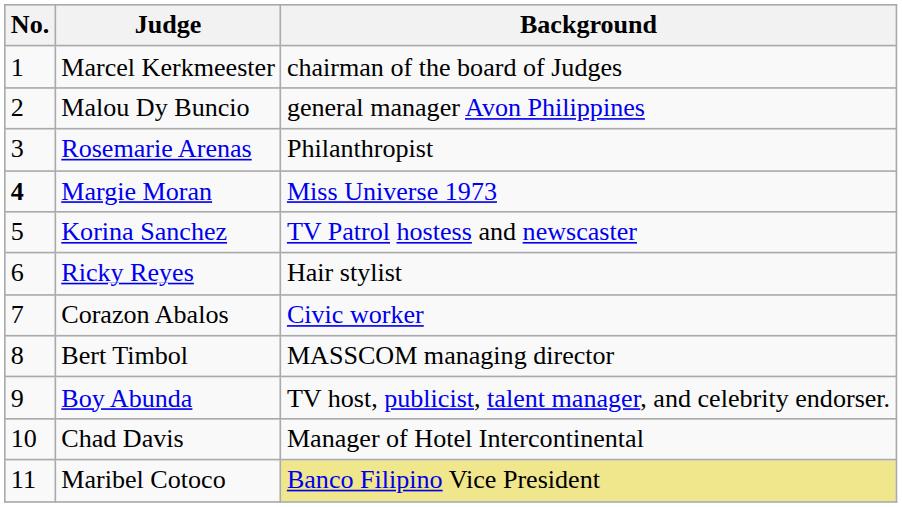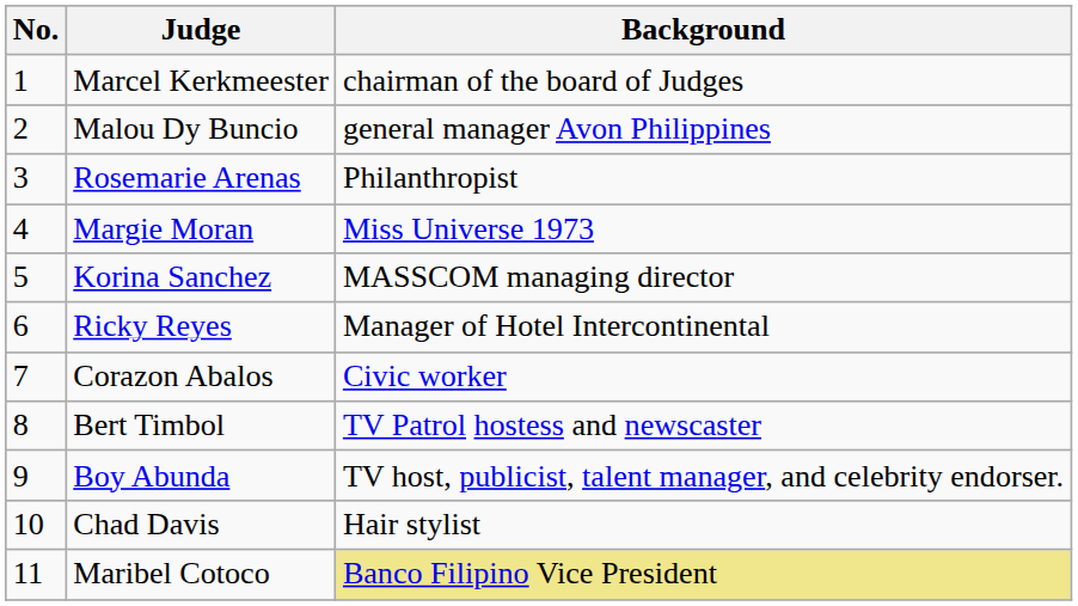 <table class="wikitable sortable">
 <tr>
 <th>No.</th>
 <th>Judge</th>
 <th>Background</th>
 </tr>
 <tr>
 <td>1</td>
 <td>Marcel Kerkmeester</td>
 <td>chairman of the board of Judges</td>
 </tr>
 <tr>
 <td>2</td>
 <td>Malou Dy Buncio</td>
 <td>general manager <a href='#'>Avon Philippines</a></td>
 </tr>
 <tr>
 <td>3</td>
 <td><a href='#'>Rosemarie Arenas</a></td>
 <td>Philanthropist</td>
 </tr>
 <tr>
-<td><strong>4</strong></td>
+<td>4</td>
 <td><a href='#'>Margie Moran</a></td>
 <td><a href='#'>Miss Universe 1973</a></td>
 </tr>
 <tr>
 <td>5</td>
 <td><a href='#'>Korina Sanchez</a></td>
-<td><a href='#'>TV Patrol</a> <a href='#'>hostess</a> and <a href='#'>newscaster</a></td>
+<td>MASSCOM managing director</td>
 </tr>
 <tr>
 <td>6</td>
 <td><a href='#'>Ricky Reyes</a></td>
-<td>Hair stylist</td>
+<td>Manager of Hotel Intercontinental</td>
 </tr>
 <tr>
 <td>7</td>
 <td>Corazon Abalos</td>
 <td><a href='#'>Civic worker</a></td>
 </tr>
 <tr>
 <td>8</td>
 <td>Bert Timbol</td>
-<td>MASSCOM managing director</td>
+<td><a href='#'>TV Patrol</a> <a href='#'>hostess</a> and <a href='#'>newscaster</a></td>
 </tr>
 <tr>
 <td>9</td>
 <td><a href='#'>Boy Abunda</a></td>
 <td>TV host, <a href='#'>publicist</a>, <a href='#'>talent manager</a>, and celebrity endorser.</td>
 </tr>
 <tr>
 <td>10</td>
 <td>Chad Davis</td>
-<td>Manager of Hotel Intercontinental</td>
+<td>Hair stylist</td>
 </tr>
 <tr>
 <td>11</td>
 <td>Maribel Cotoco</td>
 <td style="background: khaki;"><a href='#'>Banco Filipino</a> Vice President</td>
 </tr>
 </table>
